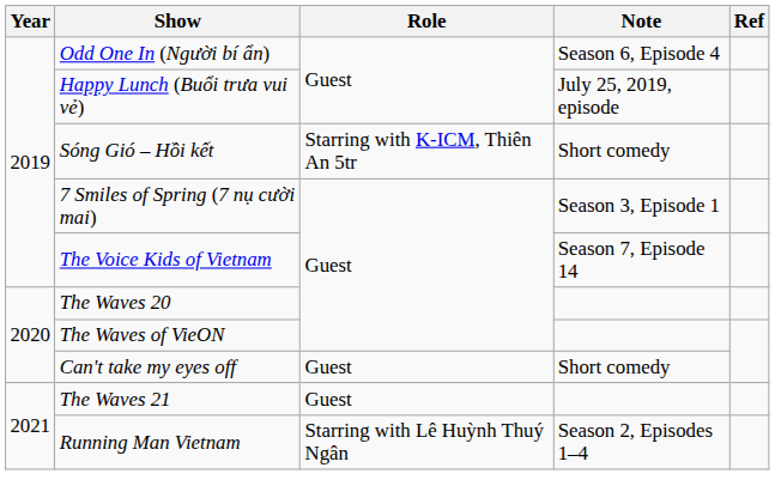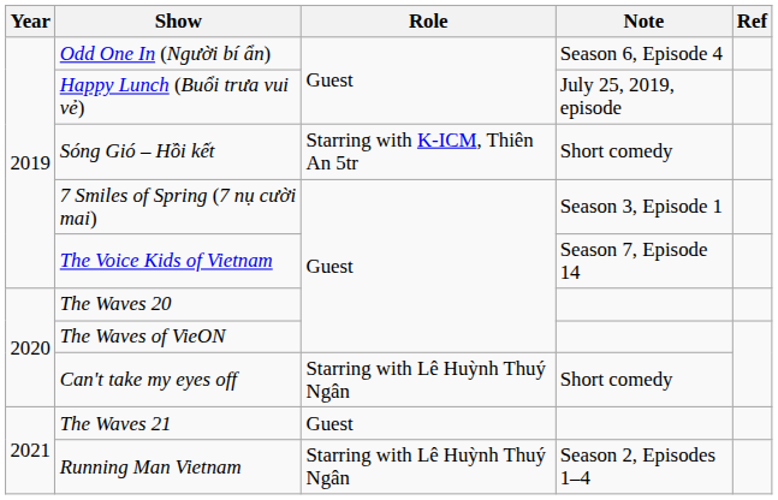 <table class="wikitable">
 <tr>
 <th>Year</th>
 <th>Show</th>
 <th>Role</th>
 <th>Note</th>
 <th>Ref</th>
 </tr>
 <tr>
 <td rowspan="5">2019</td>
 <td><a href='#'><em>Odd One In</em></a> (<em>Người bí ẩn</em>)</td>
 <td rowspan="2">Guest</td>
 <td>Season 6, Episode 4</td>
 <td></td>
 </tr>
 <tr>
 <td><em><a href='#'>Happy Lunch</a></em> (<em>Buổi trưa vui vẻ</em>)</td>
 <td>July 25, 2019, episode</td>
 <td></td>
 </tr>
 <tr>
 <td><em>Sóng Gió – Hồi kết</em></td>
 <td>Starring with <a href='#'>K-ICM</a>, Thiên An 5tr</td>
 <td>Short comedy</td>
 <td></td>
 </tr>
 <tr>
 <td><em>7 Smiles of Spring</em> (<em>7 nụ cười mai</em>)</td>
 <td rowspan="4">Guest</td>
 <td>Season 3, Episode 1</td>
 <td></td>
 </tr>
 <tr>
 <td><em><a href='#'>The Voice Kids of Vietnam</a></em></td>
 <td>Season 7, Episode 14</td>
 <td></td>
 </tr>
 <tr>
 <td rowspan="3">2020</td>
 <td><em>The Waves 20</em></td>
 <td></td>
 <td></td>
 </tr>
 <tr>
 <td><em>The Waves of VieON</em></td>
 <td></td>
 <td rowspan="2"></td>
 </tr>
 <tr>
 <td><em>Can't take my eyes off</em></td>
-<td>Guest</td>
+<td>Starring with Lê Huỳnh Thuý Ngân</td>
 <td>Short comedy</td>
 </tr>
 <tr>
 <td rowspan="2">2021</td>
 <td><em>The Waves 21</em></td>
 <td>Guest</td>
 <td></td>
 <td></td>
 </tr>
 <tr>
 <td><em>Running Man Vietnam</em></td>
 <td>Starring with Lê Huỳnh Thuý Ngân</td>
 <td>Season 2, Episodes 1–4</td>
 <td></td>
 </tr>
 </table>
